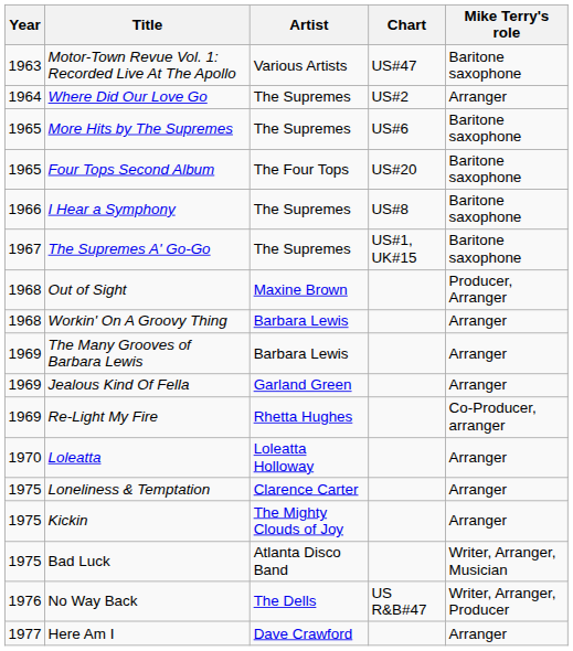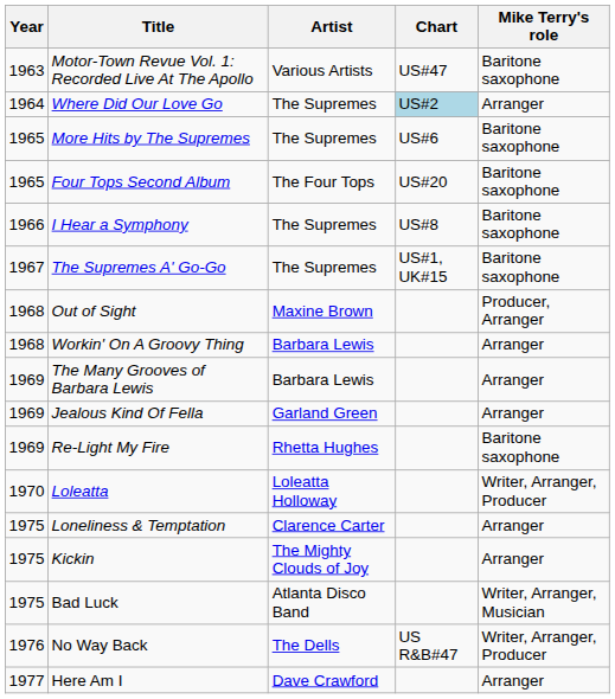 <table class="wikitable">
 <tr>
 <th>Year</th>
 <th>Title</th>
 <th>Artist</th>
 <th>Chart</th>
 <th>Mike Terry's role</th>
 </tr>
 <tr>
 <td>1963</td>
 <td><em>Motor-Town Revue Vol. 1: Recorded Live At The Apollo</em></td>
 <td>Various Artists</td>
 <td>US#47</td>
 <td>Baritone saxophone</td>
 </tr>
 <tr>
 <td>1964</td>
 <td><em><a href='#'>Where Did Our Love Go</a></em></td>
 <td>The Supremes</td>
-<td>US#2</td>
+<td style="background: lightblue;">US#2</td>
 <td>Arranger</td>
 </tr>
 <tr>
 <td>1965</td>
 <td><em><a href='#'>More Hits by The Supremes</a></em></td>
 <td>The Supremes</td>
 <td>US#6</td>
 <td>Baritone saxophone</td>
 </tr>
 <tr>
 <td>1965</td>
 <td><em><a href='#'>Four Tops Second Album</a></em></td>
 <td>The Four Tops</td>
 <td>US#20</td>
 <td>Baritone saxophone</td>
 </tr>
 <tr>
 <td>1966</td>
 <td><em><a href='#'>I Hear a Symphony</a></em></td>
 <td>The Supremes</td>
 <td>US#8</td>
 <td>Baritone saxophone</td>
 </tr>
 <tr>
 <td>1967</td>
 <td><em><a href='#'>The Supremes A' Go-Go</a></em></td>
 <td>The Supremes</td>
 <td>US#1, UK#15</td>
 <td>Baritone saxophone</td>
 </tr>
 <tr>
 <td>1968</td>
 <td><em>Out of Sight</em></td>
 <td><a href='#'>Maxine Brown</a></td>
 <td></td>
 <td>Producer, Arranger</td>
 </tr>
 <tr>
 <td>1968</td>
 <td><em>Workin' On A Groovy Thing</em></td>
 <td><a href='#'>Barbara Lewis</a></td>
 <td></td>
 <td>Arranger</td>
 </tr>
 <tr>
 <td>1969</td>
 <td><em>The Many Grooves of Barbara Lewis</em></td>
 <td>Barbara Lewis</td>
 <td></td>
 <td>Arranger</td>
 </tr>
 <tr>
 <td>1969</td>
 <td><em>Jealous Kind Of Fella</em></td>
 <td><a href='#'>Garland Green</a></td>
 <td></td>
 <td>Arranger</td>
 </tr>
 <tr>
 <td>1969</td>
 <td><em>Re-Light My Fire</em></td>
 <td><a href='#'>Rhetta Hughes</a></td>
 <td></td>
-<td>Co-Producer, arranger</td>
+<td>Baritone saxophone</td>
 </tr>
 <tr>
 <td>1970</td>
 <td><em><a href='#'>Loleatta</a></em></td>
 <td><a href='#'>Loleatta Holloway</a></td>
 <td></td>
-<td>Arranger</td>
+<td>Writer, Arranger, Producer</td>
 </tr>
 <tr>
 <td>1975</td>
 <td><em>Loneliness & Temptation</em></td>
 <td><a href='#'>Clarence Carter</a></td>
 <td></td>
 <td>Arranger</td>
 </tr>
 <tr>
 <td>1975</td>
 <td><em>Kickin<strong></td>
 <td><a href='#'>The Mighty Clouds of Joy</a></td>
 <td></td>
 <td>Arranger</td>
 </tr>
 <tr>
 <td>1975</td>
 <td></em>Bad Luck<em></td>
 <td>Atlanta Disco Band</td>
 <td></td>
 <td>Writer, Arranger, Musician</td>
 </tr>
 <tr>
 <td>1976</td>
 <td></em>No Way Back<em></td>
 <td><a href='#'>The Dells</a></td>
 <td>US R&B#47</td>
 <td>Writer, Arranger, Producer</td>
 </tr>
 <tr>
 <td>1977</td>
 <td></em>Here Am I<em></td>
 <td><a href='#'>Dave Crawford</a></td>
 <td></td>
 <td>Arranger</td>
 </tr>
 </table>
